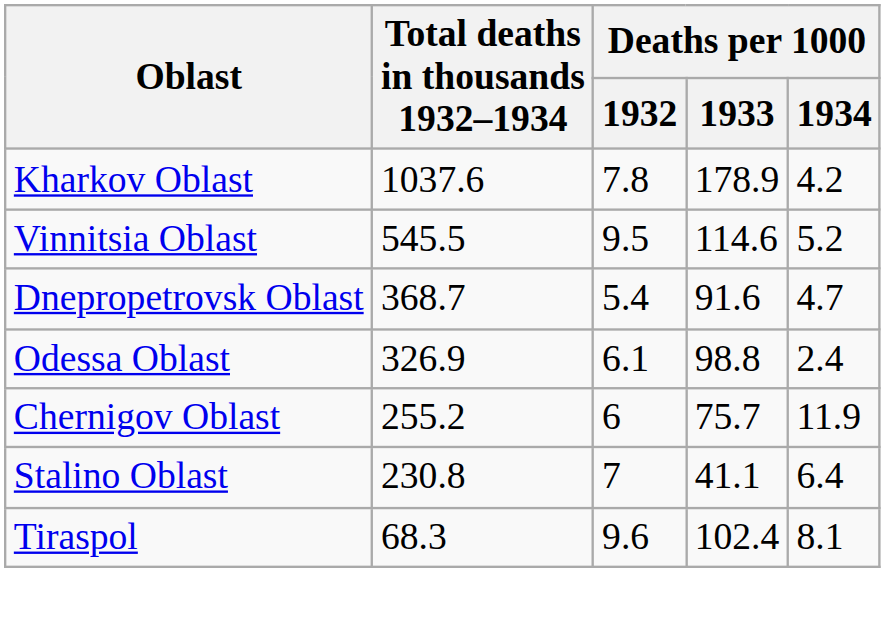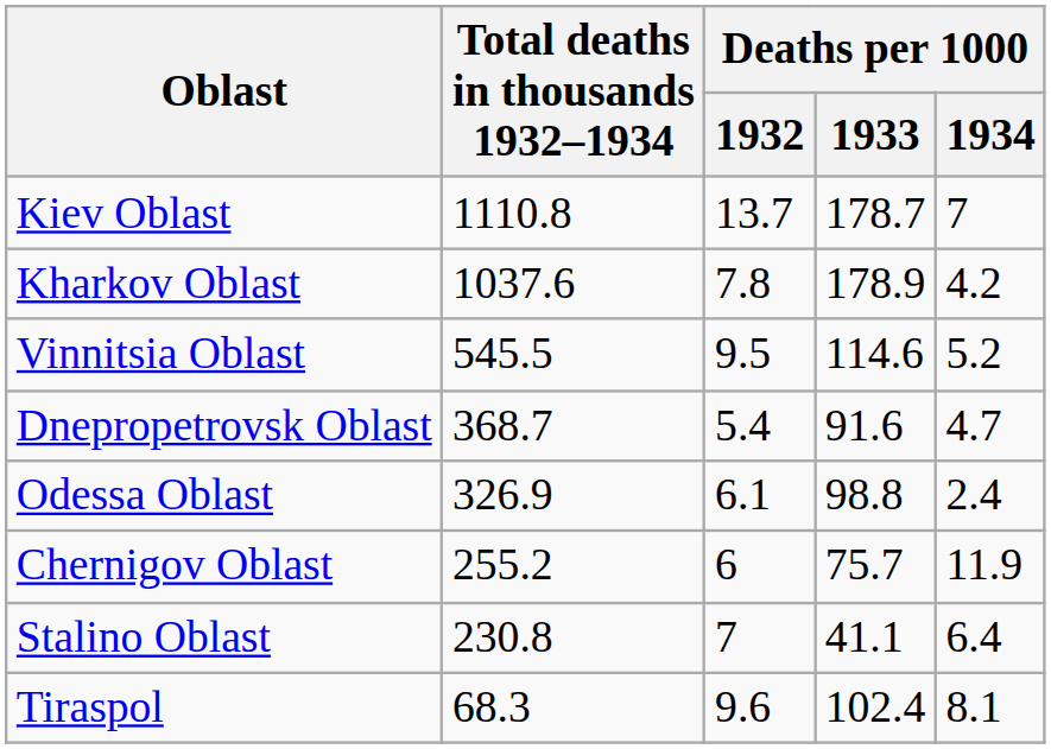 <table class="wikitable floatright">
 <tr>
 <th rowspan="2">Oblast</th>
 <th rowspan="2">Total deaths<br>in thousands<br>1932–1934</th>
 <th colspan="3">Deaths per 1000</th>
 </tr>
 <tr>
 <th>1932</th>
 <th>1933</th>
 <th>1934</th>
+</tr>
+<tr>
+<td><a href='#'>Kiev Oblast</a></td>
+<td>1110.8</td>
+<td>13.7</td>
+<td>178.7</td>
+<td>7</td>
 </tr>
 <tr>
 <td><a href='#'>Kharkov Oblast</a></td>
 <td>1037.6</td>
 <td>7.8</td>
 <td>178.9</td>
 <td>4.2</td>
 </tr>
 <tr>
 <td><a href='#'>Vinnitsia Oblast</a></td>
 <td>545.5</td>
 <td>9.5</td>
 <td>114.6</td>
 <td>5.2</td>
 </tr>
 <tr>
 <td><a href='#'>Dnepropetrovsk Oblast</a></td>
 <td>368.7</td>
 <td>5.4</td>
 <td>91.6</td>
 <td>4.7</td>
 </tr>
 <tr>
 <td><a href='#'>Odessa Oblast</a></td>
 <td>326.9</td>
 <td>6.1</td>
 <td>98.8</td>
 <td>2.4</td>
 </tr>
 <tr>
 <td><a href='#'>Chernigov Oblast</a></td>
 <td>255.2</td>
 <td>6</td>
 <td>75.7</td>
 <td>11.9</td>
 </tr>
 <tr>
 <td><a href='#'>Stalino Oblast</a></td>
 <td>230.8</td>
 <td>7</td>
 <td>41.1</td>
 <td>6.4</td>
 </tr>
 <tr>
 <td><a href='#'>Tiraspol</a></td>
 <td>68.3</td>
 <td>9.6</td>
 <td>102.4</td>
 <td>8.1</td>
 </tr>
 </table>
